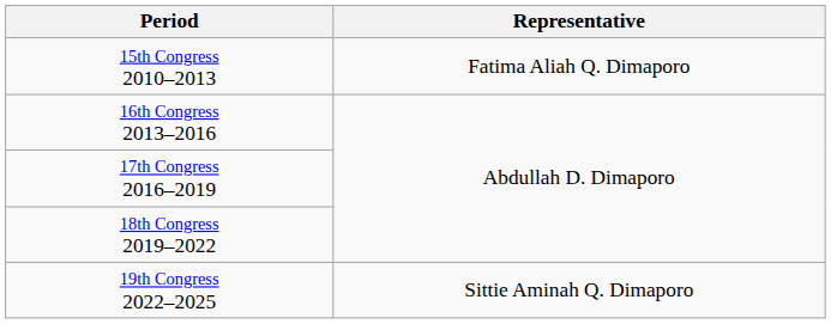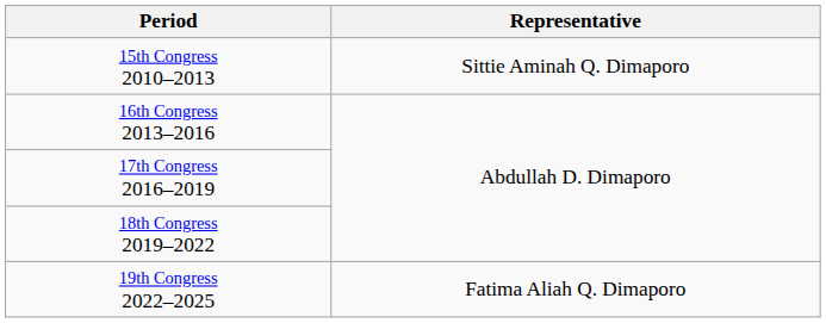 <table class="wikitable" style="text-align:center; width:40%;">
 <tr>
 <th width="40%">Period</th>
 <th>Representative</th>
 </tr>
 <tr>
 <td><small><a href='#'>15th Congress</a></small><br>2010–2013</td>
-<td>Fatima Aliah Q. Dimaporo</td>
+<td>Sittie Aminah Q. Dimaporo</td>
 </tr>
 <tr>
 <td><small><a href='#'>16th Congress</a></small><br>2013–2016</td>
 <td rowspan="3">Abdullah D. Dimaporo</td>
 </tr>
 <tr>
 <td><small><a href='#'>17th Congress</a></small><br>2016–2019</td>
 </tr>
 <tr>
 <td><small><a href='#'>18th Congress</a></small><br>2019–2022</td>
 </tr>
 <tr>
 <td><small><a href='#'>19th Congress</a></small><br>2022–2025</td>
-<td>Sittie Aminah Q. Dimaporo</td>
+<td>Fatima Aliah Q. Dimaporo</td>
 </tr>
 </table>
